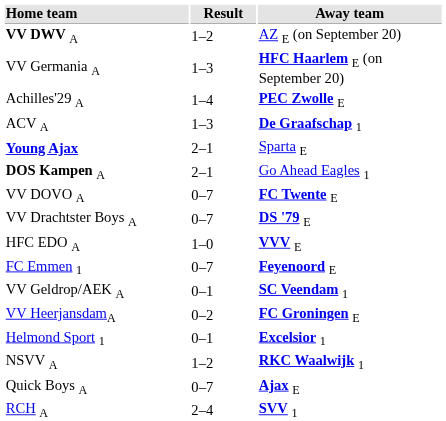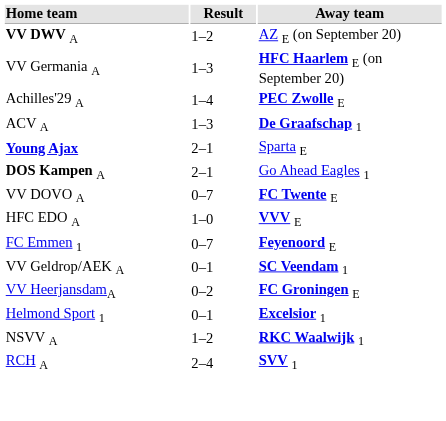 <table>
 <tr bgcolor="#E4E4E4">
 <th style="border-bottom:1px solid #AAAAAA" width="200" align="left">Home team</th>
 <th style="border-bottom:1px solid #AAAAAA" width="70" align="center">Result</th>
 <th style="border-bottom:1px solid #AAAAAA" width="200">Away team</th>
 </tr>
 <tr>
 <td><strong>VV DWV</strong> <sub>A</sub></td>
 <td>1–2</td>
 <td><a href='#'>AZ</a> <sub>E</sub> (on September  20)</td>
 </tr>
 <tr>
 <td>VV Germania <sub>A</sub></td>
 <td>1–3</td>
 <td><strong><a href='#'>HFC Haarlem</a></strong> <sub>E</sub> (on September  20)</td>
 </tr>
 <tr>
 <td>Achilles'29 <sub>A</sub></td>
 <td>1–4</td>
 <td><strong><a href='#'>PEC Zwolle</a></strong> <sub>E</sub></td>
 </tr>
 <tr>
 <td>ACV <sub>A</sub></td>
 <td>1–3</td>
 <td><strong><a href='#'>De Graafschap</a></strong> <sub>1</sub></td>
 </tr>
 <tr>
 <td><strong><a href='#'>Young Ajax</a></strong></td>
 <td>2–1</td>
 <td><a href='#'>Sparta</a> <sub>E</sub></td>
 </tr>
 <tr>
 <td><strong>DOS Kampen</strong> <sub>A</sub></td>
 <td>2–1</td>
 <td><a href='#'>Go Ahead Eagles</a> <sub>1</sub></td>
 </tr>
 <tr>
 <td>VV DOVO <sub>A</sub></td>
 <td>0–7</td>
 <td><strong><a href='#'>FC Twente</a></strong> <sub>E</sub></td>
 </tr>
 <tr>
-<td>VV Drachtster Boys <sub>A</sub></td>
-<td>0–7</td>
-<td><strong><a href='#'>DS '79</a></strong> <sub>E</sub></td>
-</tr>
-<tr>
 <td>HFC EDO <sub>A</sub></td>
 <td>1–0</td>
 <td><strong><a href='#'>VVV</a></strong> <sub>E</sub></td>
 </tr>
 <tr>
 <td><a href='#'>FC Emmen</a> <sub>1</sub></td>
 <td>0–7</td>
 <td><strong><a href='#'>Feyenoord</a></strong> <sub>E</sub></td>
 </tr>
 <tr>
 <td>VV Geldrop/AEK <sub>A</sub></td>
 <td>0–1</td>
 <td><strong><a href='#'>SC Veendam</a></strong> <sub>1</sub></td>
 </tr>
 <tr>
 <td><a href='#'>VV Heerjansdam</a><sub>A</sub></td>
 <td>0–2</td>
 <td><strong><a href='#'>FC Groningen</a></strong> <sub>E</sub></td>
 </tr>
 <tr>
 <td><a href='#'>Helmond Sport</a> <sub>1</sub></td>
 <td>0–1</td>
 <td><strong><a href='#'>Excelsior</a></strong> <sub>1</sub></td>
 </tr>
 <tr>
 <td>NSVV <sub>A</sub></td>
 <td>1–2</td>
 <td><strong><a href='#'>RKC Waalwijk</a></strong> <sub>1</sub></td>
 </tr>
 <tr>
-<td>Quick Boys <sub>A</sub></td>
-<td>0–7</td>
-<td><strong><a href='#'>Ajax</a></strong> <sub>E</sub></td>
-</tr>
-<tr>
 <td><a href='#'>RCH</a> <sub>A</sub></td>
 <td>2–4</td>
 <td><strong><a href='#'>SVV</a></strong> <sub>1</sub></td>
 </tr>
 </table>
